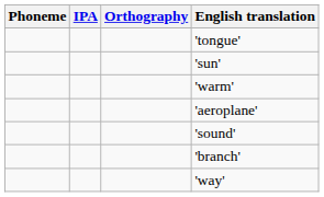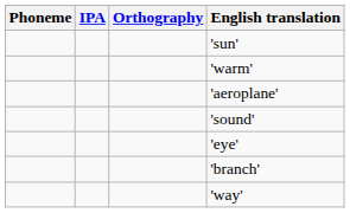 <table class="wikitable">
 <tr>
 <th style="text-align: center;">Phoneme</th>
 <th style="text-align: center;"><a href='#'>IPA</a></th>
 <th style="text-align: center;"><a href='#'>Orthography</a></th>
 <th>English translation</th>
-</tr>
-<tr>
-<td></td>
-<td></td>
-<td></td>
-<td>'tongue'</td>
 </tr>
 <tr>
 <td></td>
 <td></td>
 <td></td>
 <td>'sun'</td>
 </tr>
 <tr>
 <td></td>
 <td></td>
 <td></td>
 <td>'warm'</td>
 </tr>
 <tr>
 <td></td>
 <td></td>
 <td></td>
 <td>'aeroplane'</td>
 </tr>
 <tr>
 <td></td>
 <td></td>
 <td></td>
 <td>'sound'</td>
 </tr>
 <tr>
 <td></td>
 <td></td>
 <td></td>
+<td>'eye'</td>
+</tr>
+<tr>
+<td></td>
+<td></td>
+<td></td>
 <td>'branch'</td>
 </tr>
 <tr>
 <td></td>
 <td></td>
 <td></td>
 <td>'way'</td>
 </tr>
 </table>
